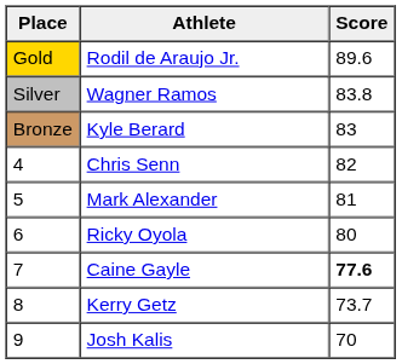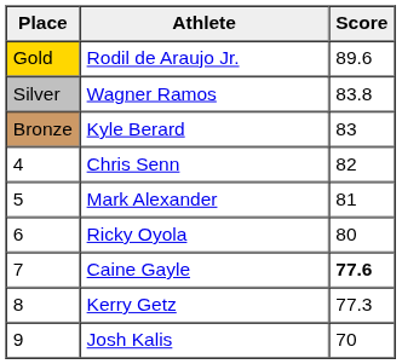 <table border=1 cellpadding=5 cellspacing=0>
 <tr>
 <th style="background:#efefef;" width="20">Place</th>
 <th style="background:#efefef;" width="200">Athlete</th>
 <th style="background:#efefef;" width="20">Score</th>
 </tr>
 <tr align=left>
 <td style="background:gold;">Gold</td>
 <td><a href='#'>Rodil de Araujo Jr.</a></td>
 <td>89.6</td>
 </tr>
 <tr align=left>
 <td style="background:silver;">Silver</td>
 <td><a href='#'>Wagner Ramos</a></td>
 <td>83.8</td>
 </tr>
 <tr align=left>
 <td style="background:#CC9966;">Bronze</td>
 <td><a href='#'>Kyle Berard</a></td>
 <td>83</td>
 </tr>
 <tr align=left>
 <td>4</td>
 <td><a href='#'>Chris Senn</a></td>
 <td>82</td>
 </tr>
 <tr align=left>
 <td>5</td>
 <td><a href='#'>Mark Alexander</a></td>
 <td>81</td>
 </tr>
 <tr align=left>
 <td>6</td>
 <td><a href='#'>Ricky Oyola</a></td>
 <td>80</td>
 </tr>
 <tr align=left>
 <td>7</td>
 <td><a href='#'>Caine Gayle</a></td>
 <td><strong>77.6</strong></td>
 </tr>
 <tr align=left>
 <td>8</td>
 <td><a href='#'>Kerry Getz</a></td>
-<td>73.7</td>
+<td>77.3</td>
 </tr>
 <tr align=left>
 <td>9</td>
 <td><a href='#'>Josh Kalis</a></td>
 <td>70</td>
 </tr>
 </table>
